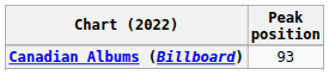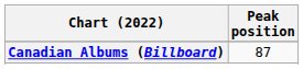 <table class="wikitable sortable plainrowheaders" style="text-align:center">
 <tr>
 <th scope="col">Chart (2022)</th>
 <th scope="col">Peak<br>position</th>
 </tr>
 <tr>
 </tr>
 <tr>
 </tr>
 <tr>
 </tr>
 <tr>
 <th scope="row"><a href='#'>Canadian Albums</a> (<em><a href='#'>Billboard</a></em>)</th>
-<td>93</td>
+<td>87</td>
 </tr>
 <tr>
 </tr>
 <tr>
 </tr>
 <tr>
 </tr>
 <tr>
 </tr>
 <tr>
 </tr>
 <tr>
 </tr>
 <tr>
 </tr>
 <tr>
 </tr>
 <tr>
 </tr>
 <tr>
 </tr>
 <tr>
 </tr>
 <tr>
 </tr>
 <tr>
 </tr>
 <tr>
 </tr>
 <tr>
 </tr>
 <tr>
 </tr>
 </table>
